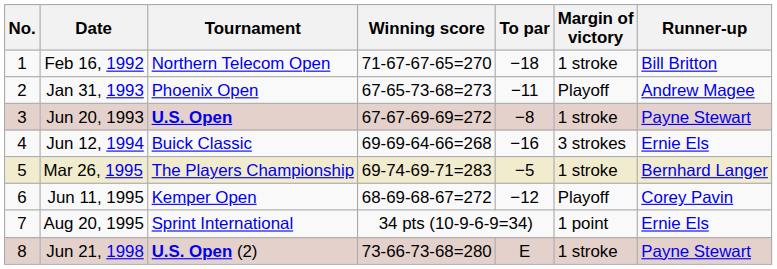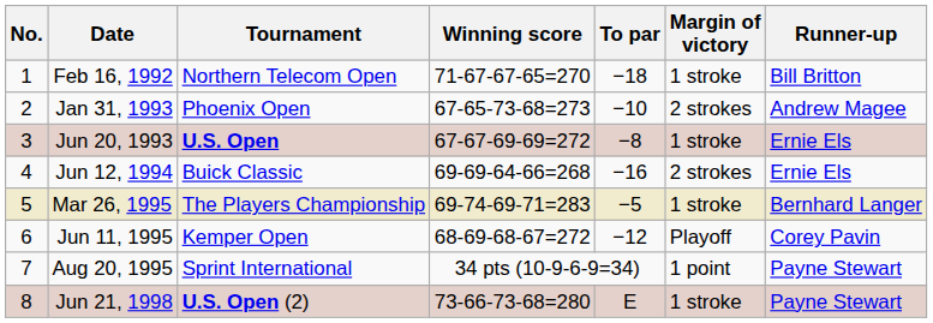 <table class="wikitable" style="font-size:95%;">
 <tr>
 <th>No.</th>
 <th>Date</th>
 <th>Tournament</th>
 <th>Winning score</th>
 <th>To par</th>
 <th>Margin of<br>victory</th>
 <th>Runner-up</th>
 </tr>
 <tr>
 <td align=center>1</td>
 <td align=right>Feb 16, <a href='#'>1992</a></td>
 <td><a href='#'>Northern Telecom Open</a></td>
 <td>71-67-67-65=270</td>
 <td align=center>−18</td>
 <td>1 stroke</td>
 <td> <a href='#'>Bill Britton</a></td>
 </tr>
 <tr>
 <td align=center>2</td>
 <td align=right>Jan 31, <a href='#'>1993</a></td>
 <td><a href='#'>Phoenix Open</a></td>
 <td>67-65-73-68=273</td>
-<td align=center>−11</td>
-<td>Playoff</td>
+<td align=center>−10</td>
+<td>2 strokes</td>
 <td> <a href='#'>Andrew Magee</a></td>
 </tr>
 <tr style="background:#e5d1cb;">
 <td align=center>3</td>
 <td align=right>Jun 20, 1993</td>
 <td><strong><a href='#'>U.S. Open</a></strong></td>
 <td>67-67-69-69=272</td>
 <td align=center>−8</td>
 <td>1 stroke</td>
-<td> <a href='#'>Payne Stewart</a></td>
+<td> <a href='#'>Ernie Els</a></td>
 </tr>
 <tr>
 <td align=center>4</td>
 <td align=right>Jun 12, <a href='#'>1994</a></td>
 <td><a href='#'>Buick Classic</a></td>
 <td>69-69-64-66=268</td>
 <td align=center>−16</td>
-<td>3 strokes</td>
+<td>2 strokes</td>
 <td> <a href='#'>Ernie Els</a></td>
 </tr>
 <tr style="background:#f2ecce;">
 <td align=center>5</td>
 <td>Mar 26, <a href='#'>1995</a></td>
 <td><a href='#'>The Players Championship</a></td>
 <td>69-74-69-71=283</td>
 <td align=center>−5</td>
 <td>1 stroke</td>
 <td> <a href='#'>Bernhard Langer</a></td>
 </tr>
 <tr>
 <td align=center>6</td>
 <td align=right>Jun 11, 1995</td>
 <td><a href='#'>Kemper Open</a></td>
 <td>68-69-68-67=272</td>
 <td align=center>−12</td>
 <td>Playoff</td>
 <td> <a href='#'>Corey Pavin</a></td>
 </tr>
 <tr>
 <td align=center>7</td>
 <td>Aug 20, 1995</td>
 <td><a href='#'>Sprint International</a></td>
 <td colspan=2 align=center>34 pts (10-9-6-9=34)</td>
 <td>1 point</td>
-<td> <a href='#'>Ernie Els</a></td>
+<td> <a href='#'>Payne Stewart</a></td>
 </tr>
 <tr style="background:#e5d1cb;">
 <td align=center>8</td>
 <td align=right>Jun 21, <a href='#'>1998</a></td>
 <td><strong><a href='#'>U.S. Open</a></strong> (2)</td>
 <td>73-66-73-68=280</td>
 <td align=center>E</td>
 <td>1 stroke</td>
 <td> <a href='#'>Payne Stewart</a></td>
 </tr>
 </table>
